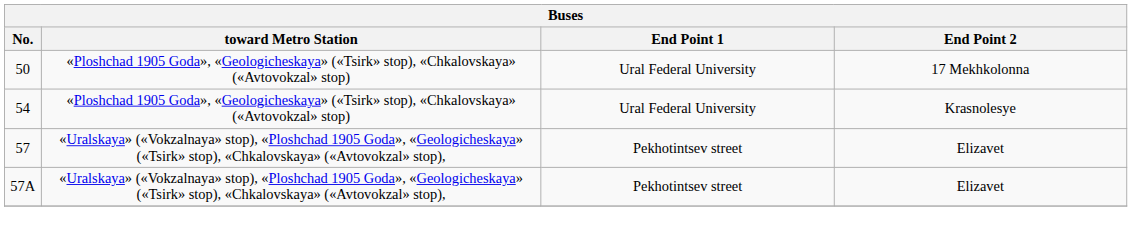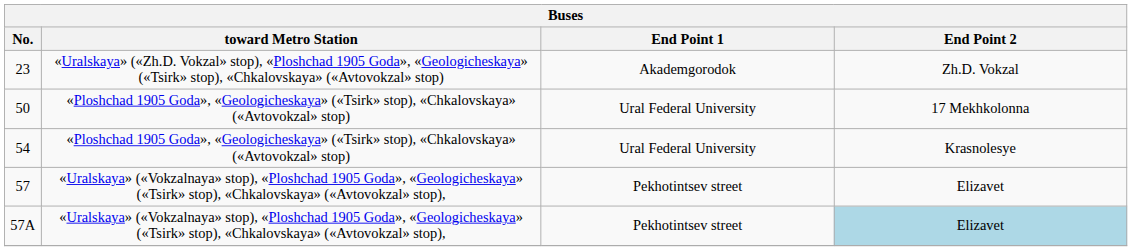 <table class="wikitable" style="text-align:center" border=1>
 <tr>
 <th colspan="4">Buses</th>
 </tr>
 <tr>
 <th width="3%">No.</th>
 <th width="41%">toward Metro Station</th>
 <th width="24%">End Point 1</th>
 <th width="24%">End Point 2</th>
+</tr>
+<tr>
+<td>23</td>
+<td>«<a href='#'>Uralskaya</a>» («Zh.D. Vokzal» stop), «<a href='#'>Ploshchad 1905 Goda</a>», «<a href='#'>Geologicheskaya</a>» («Tsirk» stop), «Chkalovskaya» («Avtovokzal» stop)</td>
+<td>Akademgorodok</td>
+<td>Zh.D. Vokzal</td>
 </tr>
 <tr>
 <td>50</td>
 <td>«<a href='#'>Ploshchad 1905 Goda</a>», «<a href='#'>Geologicheskaya</a>» («Tsirk» stop), «Chkalovskaya» («Avtovokzal» stop)</td>
 <td>Ural Federal University</td>
 <td>17 Mekhkolonna</td>
 </tr>
 <tr>
 <td>54</td>
 <td>«<a href='#'>Ploshchad 1905 Goda</a>», «<a href='#'>Geologicheskaya</a>» («Tsirk» stop), «Chkalovskaya» («Avtovokzal» stop)</td>
 <td>Ural Federal University</td>
 <td>Krasnolesye</td>
 </tr>
 <tr>
 <td>57</td>
 <td>«<a href='#'>Uralskaya</a>» («Vokzalnaya» stop), «<a href='#'>Ploshchad 1905 Goda</a>», «<a href='#'>Geologicheskaya</a>» («Tsirk» stop), «Chkalovskaya» («Avtovokzal» stop),</td>
 <td>Pekhotintsev street</td>
 <td>Elizavet</td>
 </tr>
 <tr>
 <td>57А</td>
 <td>«<a href='#'>Uralskaya</a>» («Vokzalnaya» stop), «<a href='#'>Ploshchad 1905 Goda</a>», «<a href='#'>Geologicheskaya</a>» («Tsirk» stop), «Chkalovskaya» («Avtovokzal» stop),</td>
 <td>Pekhotintsev street</td>
-<td>Elizavet</td>
+<td style="background: lightblue;">Elizavet</td>
 </tr>
 <tr>
 </tr>
 </table>
